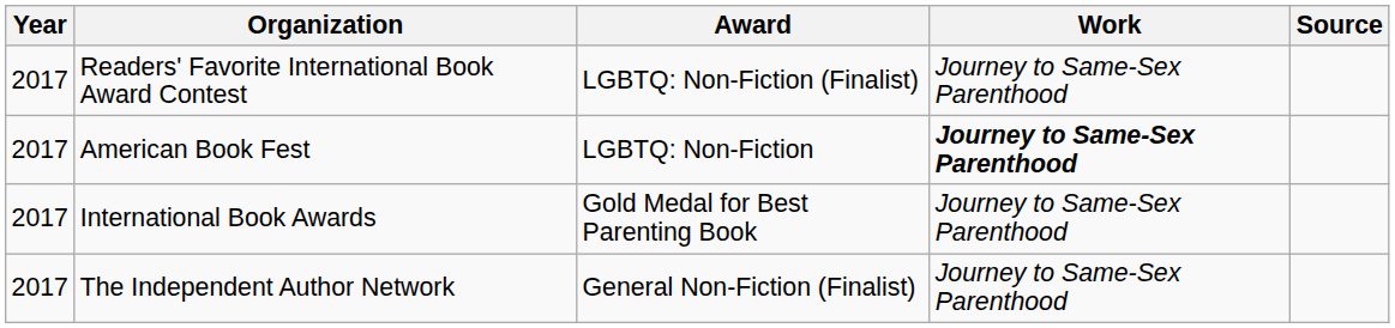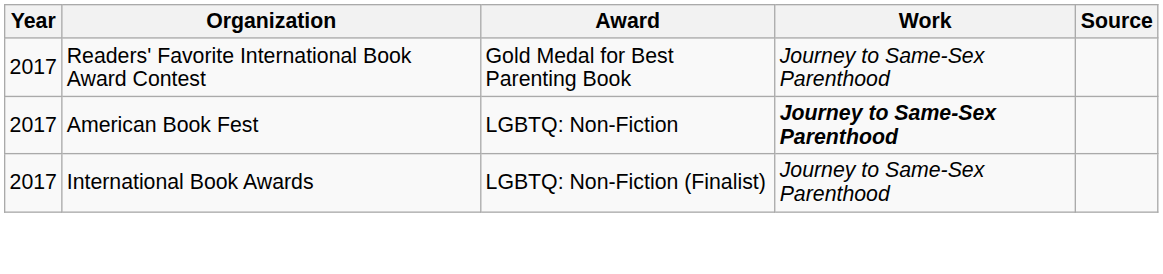 <table class="wikitable">
 <tr>
 <th>Year</th>
 <th>Organization</th>
 <th>Award</th>
 <th>Work</th>
 <th>Source</th>
 </tr>
 <tr>
 <td>2017</td>
 <td>Readers' Favorite International Book Award Contest</td>
-<td>LGBTQ: Non-Fiction (Finalist)</td>
+<td>Gold Medal for Best Parenting Book</td>
 <td><em>Journey to Same-Sex Parenthood</em></td>
 <td></td>
 </tr>
 <tr>
 <td>2017</td>
 <td>American Book Fest</td>
 <td>LGBTQ: Non-Fiction</td>
 <td><strong><em>Journey to Same-Sex Parenthood</em></strong></td>
 <td></td>
 </tr>
 <tr>
 <td>2017</td>
 <td>International Book Awards</td>
-<td>Gold Medal for Best Parenting Book</td>
-<td><em>Journey to Same-Sex Parenthood</em></td>
-<td></td>
-</tr>
-<tr>
-<td>2017</td>
-<td>The Independent Author Network</td>
-<td>General Non-Fiction (Finalist)</td>
+<td>LGBTQ: Non-Fiction (Finalist)</td>
 <td><em>Journey to Same-Sex Parenthood</em></td>
 <td></td>
 </tr>
 </table>
